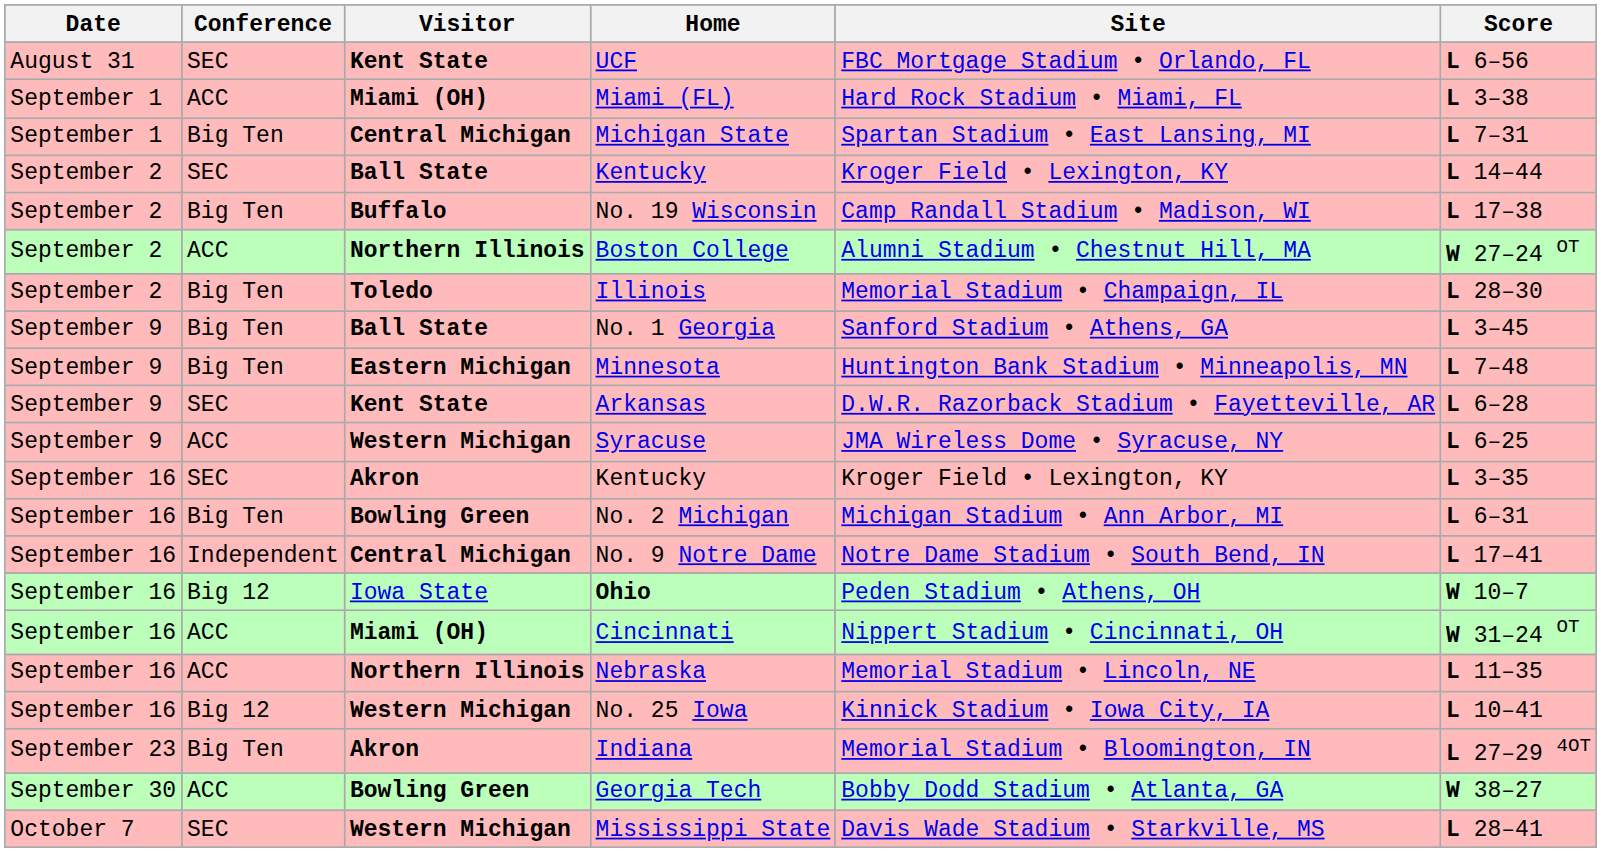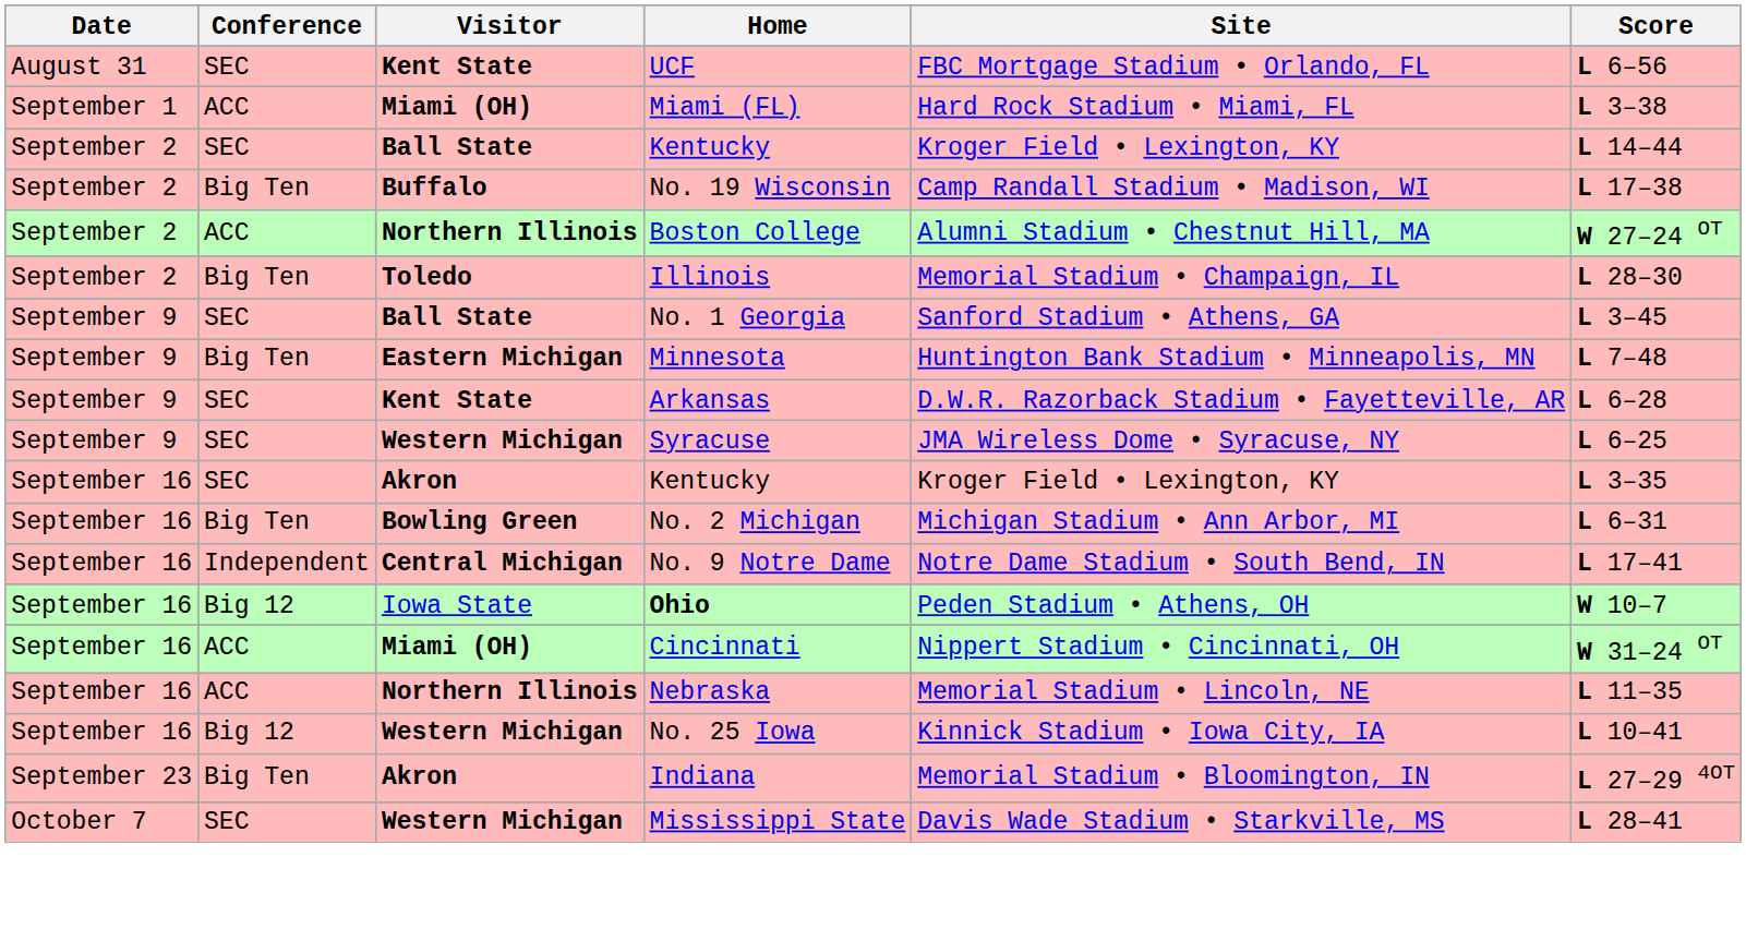 <table class="wikitable">
 <tr>
 <th>Date</th>
 <th>Conference</th>
 <th>Visitor</th>
 <th>Home</th>
 <th>Site</th>
 <th>Score</th>
 </tr>
 <tr style="background:#fbb;">
 <td>August 31</td>
 <td>SEC</td>
 <td><strong>Kent State</strong></td>
 <td><a href='#'>UCF</a></td>
 <td><a href='#'>FBC Mortgage Stadium</a> • <a href='#'>Orlando, FL</a></td>
 <td><strong>L</strong> 6–56</td>
 </tr>
 <tr style="background:#fbb;">
 <td>September 1</td>
 <td>ACC</td>
 <td><strong>Miami (OH)</strong></td>
 <td><a href='#'>Miami (FL)</a></td>
 <td><a href='#'>Hard Rock Stadium</a> • <a href='#'>Miami, FL</a></td>
 <td><strong>L</strong> 3–38</td>
-</tr>
-<tr style="background:#fbb;">
-<td>September 1</td>
-<td>Big Ten</td>
-<td><strong>Central Michigan</strong></td>
-<td><a href='#'>Michigan State</a></td>
-<td><a href='#'>Spartan Stadium</a> • <a href='#'>East Lansing, MI</a></td>
-<td><strong>L</strong> 7–31</td>
 </tr>
 <tr style="background:#fbb;">
 <td>September 2</td>
 <td>SEC</td>
 <td><strong>Ball State</strong></td>
 <td><a href='#'>Kentucky</a></td>
 <td><a href='#'>Kroger Field</a> • <a href='#'>Lexington, KY</a></td>
 <td><strong>L</strong> 14–44</td>
 </tr>
 <tr style="background:#fbb;">
 <td>September 2</td>
 <td>Big Ten</td>
 <td><strong>Buffalo</strong></td>
 <td>No. 19 <a href='#'>Wisconsin</a></td>
 <td><a href='#'>Camp Randall Stadium</a> • <a href='#'>Madison, WI</a></td>
 <td><strong>L</strong> 17–38</td>
 </tr>
 <tr style="background:#bfb;">
 <td>September 2</td>
 <td>ACC</td>
 <td><strong>Northern Illinois</strong></td>
 <td><a href='#'>Boston College</a></td>
 <td><a href='#'>Alumni Stadium</a> • <a href='#'>Chestnut Hill, MA</a></td>
 <td><strong>W</strong> 27–24 <sup>OT</sup></td>
 </tr>
 <tr style="background:#fbb;">
 <td>September 2</td>
 <td>Big Ten</td>
 <td><strong>Toledo</strong></td>
 <td><a href='#'>Illinois</a></td>
 <td><a href='#'>Memorial Stadium</a> • <a href='#'>Champaign, IL</a></td>
 <td><strong>L</strong> 28–30</td>
 </tr>
 <tr style="background:#fbb;">
 <td>September 9</td>
-<td>Big Ten</td>
+<td>SEC</td>
 <td><strong>Ball State</strong></td>
 <td>No. 1 <a href='#'>Georgia</a></td>
 <td><a href='#'>Sanford Stadium</a> • <a href='#'>Athens, GA</a></td>
 <td><strong>L</strong> 3–45</td>
 </tr>
 <tr style="background:#fbb;">
 <td>September 9</td>
 <td>Big Ten</td>
 <td><strong>Eastern Michigan</strong></td>
 <td><a href='#'>Minnesota</a></td>
 <td><a href='#'>Huntington Bank Stadium</a> • <a href='#'>Minneapolis, MN</a></td>
 <td><strong>L</strong> 7–48</td>
 </tr>
 <tr style="background:#fbb;">
 <td>September 9</td>
 <td>SEC</td>
 <td><strong>Kent State</strong></td>
 <td><a href='#'>Arkansas</a></td>
 <td><a href='#'>D.W.R. Razorback Stadium</a> • <a href='#'>Fayetteville, AR</a></td>
 <td><strong>L</strong> 6–28</td>
 </tr>
 <tr style="background:#fbb;">
 <td>September 9</td>
-<td>ACC</td>
+<td>SEC</td>
 <td><strong>Western Michigan</strong></td>
 <td><a href='#'>Syracuse</a></td>
 <td><a href='#'>JMA Wireless Dome</a> • <a href='#'>Syracuse, NY</a></td>
 <td><strong>L</strong> 6–25</td>
 </tr>
 <tr style="background:#fbb;">
 <td>September 16</td>
 <td>SEC</td>
 <td><strong>Akron</strong></td>
 <td>Kentucky</td>
 <td>Kroger Field • Lexington, KY</td>
 <td><strong>L</strong> 3–35</td>
 </tr>
 <tr style="background:#fbb;">
 <td>September 16</td>
 <td>Big Ten</td>
 <td><strong>Bowling Green</strong></td>
 <td>No. 2 <a href='#'>Michigan</a></td>
 <td><a href='#'>Michigan Stadium</a> • <a href='#'>Ann Arbor, MI</a></td>
 <td><strong>L</strong> 6–31</td>
 </tr>
 <tr style="background:#fbb;">
 <td>September 16</td>
 <td>Independent</td>
 <td><strong>Central Michigan</strong></td>
 <td>No. 9 <a href='#'>Notre Dame</a></td>
 <td><a href='#'>Notre Dame Stadium</a> • <a href='#'>South Bend, IN</a></td>
 <td><strong>L</strong> 17–41</td>
 </tr>
 <tr style="background:#bfb;">
 <td>September 16</td>
 <td>Big 12</td>
 <td><a href='#'>Iowa State</a></td>
 <td><strong>Ohio</strong></td>
 <td><a href='#'>Peden Stadium</a> • <a href='#'>Athens, OH</a></td>
 <td><strong>W</strong> 10–7</td>
 </tr>
 <tr style="background:#bfb;">
 <td>September 16</td>
 <td>ACC</td>
 <td><strong>Miami (OH)</strong></td>
 <td><a href='#'>Cincinnati</a></td>
 <td><a href='#'>Nippert Stadium</a> • <a href='#'>Cincinnati, OH</a></td>
 <td><strong>W</strong> 31–24 <sup>OT</sup></td>
 </tr>
 <tr style="background:#fbb;">
 <td>September 16</td>
 <td>ACC</td>
 <td><strong>Northern Illinois</strong></td>
 <td><a href='#'>Nebraska</a></td>
 <td><a href='#'>Memorial Stadium</a> • <a href='#'>Lincoln, NE</a></td>
 <td><strong>L</strong> 11–35</td>
 </tr>
 <tr style="background:#fbb;">
 <td>September 16</td>
 <td>Big 12</td>
 <td><strong>Western Michigan</strong></td>
 <td>No. 25 <a href='#'>Iowa</a></td>
 <td><a href='#'>Kinnick Stadium</a> • <a href='#'>Iowa City, IA</a></td>
 <td><strong>L</strong> 10–41</td>
 </tr>
 <tr style="background:#fbb;">
 <td>September 23</td>
 <td>Big Ten</td>
 <td><strong>Akron</strong></td>
 <td><a href='#'>Indiana</a></td>
 <td><a href='#'>Memorial Stadium</a> • <a href='#'>Bloomington, IN</a></td>
 <td><strong>L</strong> 27–29 <sup>4OT</sup></td>
 </tr>
-<tr style="background:#bfb;">
-<td>September 30</td>
-<td>ACC</td>
-<td><strong>Bowling Green</strong></td>
-<td><a href='#'>Georgia Tech</a></td>
-<td><a href='#'>Bobby Dodd Stadium</a> • <a href='#'>Atlanta, GA</a></td>
-<td><strong>W</strong> 38–27</td>
-</tr>
 <tr style="background:#fbb;">
 <td>October 7</td>
 <td>SEC</td>
 <td><strong>Western Michigan</strong></td>
 <td><a href='#'>Mississippi State</a></td>
 <td><a href='#'>Davis Wade Stadium</a> • <a href='#'>Starkville, MS</a></td>
 <td><strong>L</strong> 28–41</td>
 </tr>
 <tr>
 </tr>
 </table>
